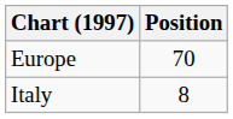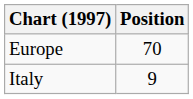 <table class="wikitable">
 <tr>
 <th>Chart (1997)</th>
 <th>Position</th>
 </tr>
 <tr>
 <td>Europe</td>
 <td align="center">70</td>
 </tr>
 <tr>
 <td>Italy</td>
-<td align="center">8</td>
+<td align="center">9</td>
 </tr>
 </table>
